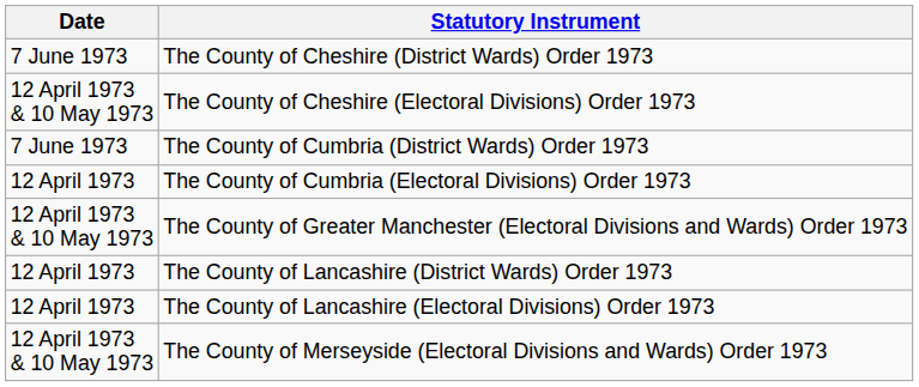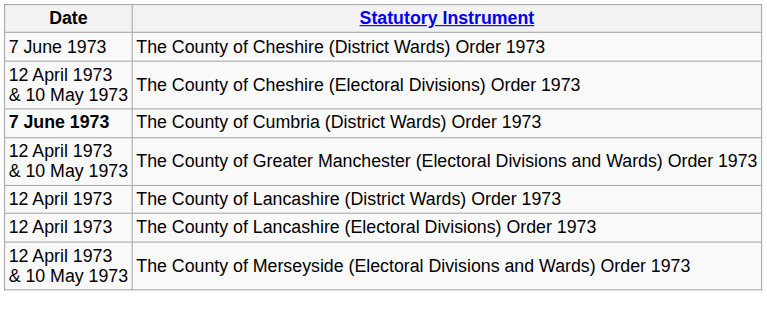 <table class="wikitable sortable">
 <tr>
 <th>Date</th>
 <th><a href='#'>Statutory Instrument</a></th>
 </tr>
 <tr>
 <td>7 June 1973</td>
 <td>The County of Cheshire (District Wards) Order 1973</td>
 </tr>
 <tr>
 <td>12 April 1973<br>& 10 May 1973</td>
 <td>The County of Cheshire (Electoral Divisions) Order 1973</td>
 </tr>
 <tr>
-<td>7 June 1973</td>
+<td><strong>7 June 1973</strong></td>
 <td>The County of Cumbria (District Wards) Order 1973</td>
-</tr>
-<tr>
-<td>12 April 1973</td>
-<td>The County of Cumbria (Electoral Divisions) Order 1973</td>
 </tr>
 <tr>
 <td>12 April 1973<br>& 10 May 1973</td>
 <td>The County of Greater Manchester (Electoral Divisions and Wards) Order 1973</td>
 </tr>
 <tr>
 <td>12 April 1973</td>
 <td>The County of Lancashire (District Wards) Order 1973</td>
 </tr>
 <tr>
 <td>12 April 1973</td>
 <td>The County of Lancashire (Electoral Divisions) Order 1973</td>
 </tr>
 <tr>
 <td>12 April 1973<br>& 10 May 1973</td>
 <td>The County of Merseyside (Electoral Divisions and Wards) Order 1973</td>
 </tr>
 </table>
